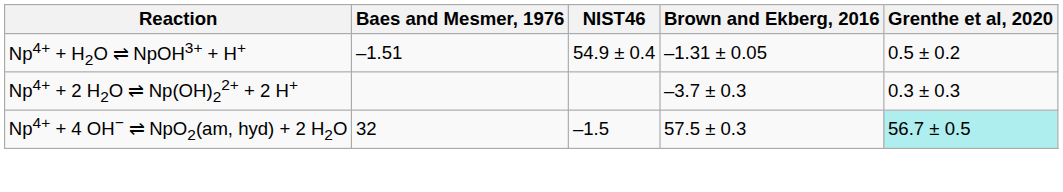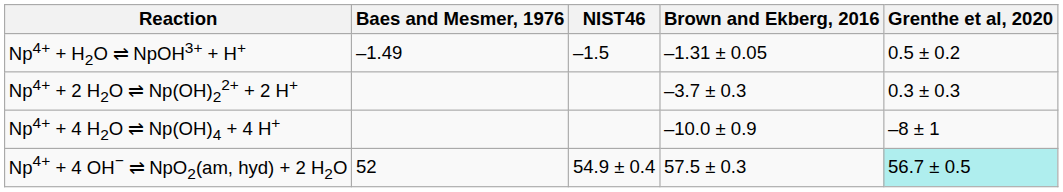 <table class="wikitable">
 <tr>
 <th>Reaction</th>
 <th>Baes and Mesmer, 1976</th>
 <th>NIST46</th>
 <th>Brown and Ekberg, 2016</th>
 <th>Grenthe et al, 2020</th>
 </tr>
 <tr>
 <td>Np<sup>4+</sup> + H<sub>2</sub>O ⇌ NpOH<sup>3+</sup> + H<sup>+</sup></td>
-<td>–1.51</td>
-<td>54.9 ± 0.4</td>
+<td>–1.49</td>
+<td>–1.5</td>
 <td>–1.31 ± 0.05</td>
 <td>0.5 ± 0.2</td>
 </tr>
 <tr>
 <td>Np<sup>4+</sup> + 2 H<sub>2</sub>O ⇌ Np(OH)<sub>2</sub><sup>2+</sup> + 2 H<sup>+</sup></td>
 <td></td>
 <td></td>
 <td>–3.7 ± 0.3</td>
 <td>0.3 ± 0.3</td>
 </tr>
 <tr>
+<td>Np<sup>4+</sup> + 4 H<sub>2</sub>O ⇌ Np(OH)<sub>4</sub> + 4 H<sup>+</sup></td>
+<td></td>
+<td></td>
+<td>–10.0 ± 0.9</td>
+<td>–8 ± 1</td>
+</tr>
+<tr>
 <td>Np<sup>4+</sup> + 4 OH<sup>−</sup> ⇌ NpO<sub>2</sub>(am, hyd) + 2 H<sub>2</sub>O</td>
-<td>32</td>
-<td>–1.5</td>
+<td>52</td>
+<td>54.9 ± 0.4</td>
 <td>57.5 ± 0.3</td>
 <td style="background: paleturquoise;">56.7 ± 0.5</td>
 </tr>
 </table>
